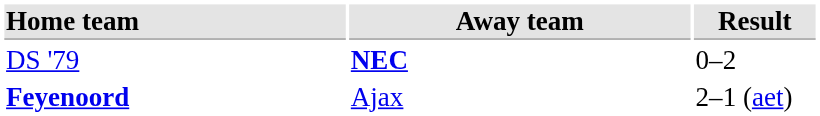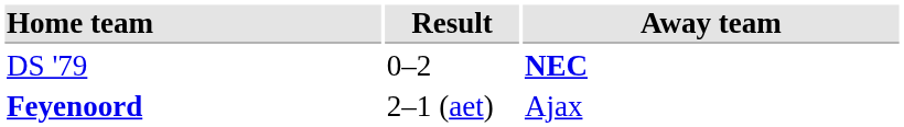 <table>
 <tr bgcolor="#E4E4E4">
 <th style="border-bottom:1px solid #AAAAAA" width="200" align="left">Home team</th>
+<th style="border-bottom:1px solid #AAAAAA" width="70" align="center">Result</th>
 <th style="border-bottom:1px solid #AAAAAA" width="200">Away team</th>
-<th style="border-bottom:1px solid #AAAAAA" width="70" align="center">Result</th>
 </tr>
 <tr>
 <td><a href='#'>DS '79</a></td>
+<td>0–2</td>
 <td><strong><a href='#'>NEC</a></strong></td>
-<td>0–2</td>
 </tr>
 <tr>
 <td><strong><a href='#'>Feyenoord</a></strong></td>
+<td>2–1 (<a href='#'>aet</a>)</td>
 <td><a href='#'>Ajax</a></td>
-<td>2–1 (<a href='#'>aet</a>)</td>
 </tr>
 </table>
